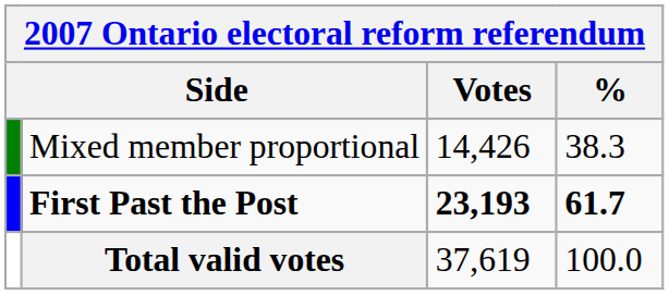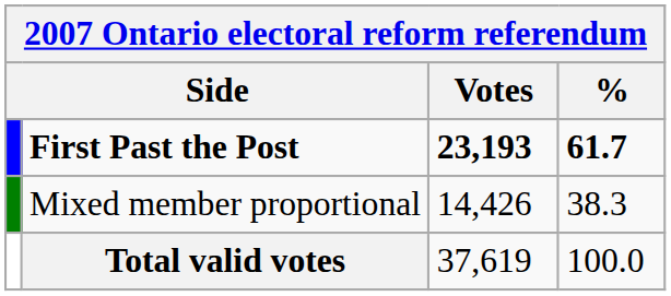 <table class="wikitable" style="font-size: 95%; clear:both">
 <tr style="background-color:#E9E9E9">
 <th colspan=4><a href='#'>2007 Ontario electoral reform referendum</a></th>
 </tr>
 <tr style="background-color:#E9E9E9">
 <th colspan=2 style="width: 130px">Side</th>
 <th style="width: 50px">Votes</th>
 <th style="width: 40px">%</th>
 </tr>
 <tr>
+<td bgcolor="blue"></td>
+<td><strong>First Past the Post</strong></td>
+<td><strong>23,193</strong></td>
+<td><strong>61.7</strong></td>
+</tr>
+<tr>
 <td bgcolor="green"></td>
 <td>Mixed member proportional</td>
 <td>14,426</td>
 <td>38.3</td>
-</tr>
-<tr>
-<td bgcolor="blue"></td>
-<td><strong>First Past the Post</strong></td>
-<td><strong>23,193</strong></td>
-<td><strong>61.7</strong></td>
 </tr>
 <tr>
 <td bgcolor="white"></td>
 <th>Total valid votes</th>
 <td>37,619</td>
 <td>100.0</td>
 </tr>
 </table>
